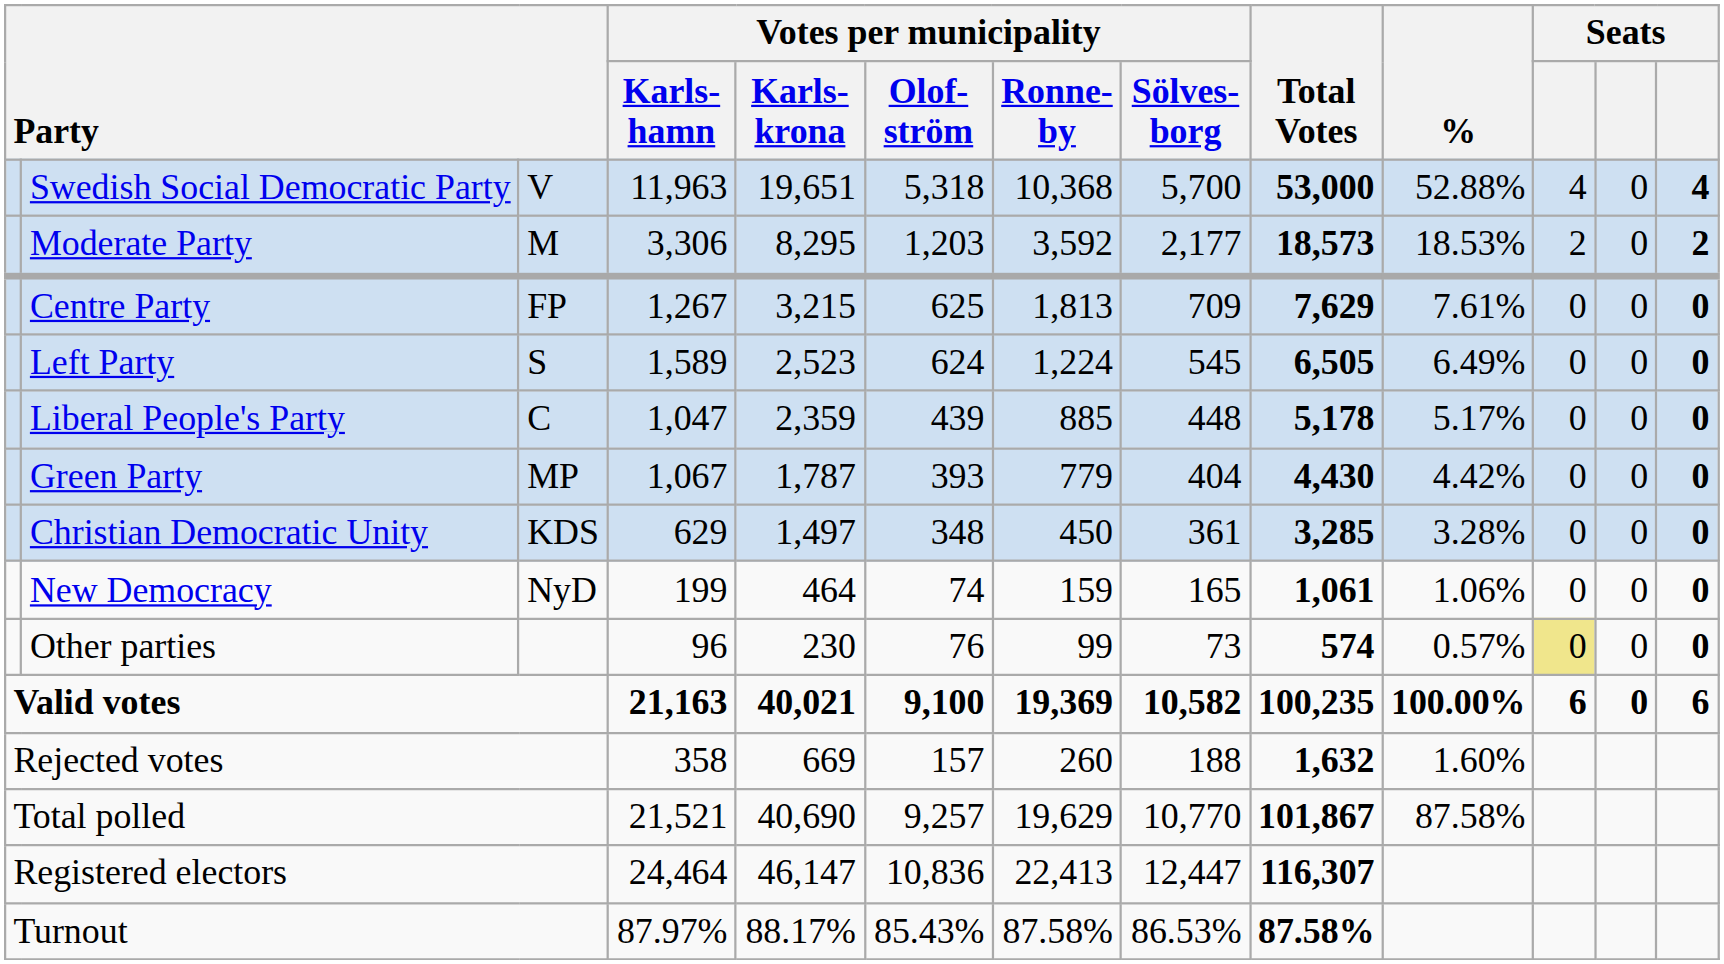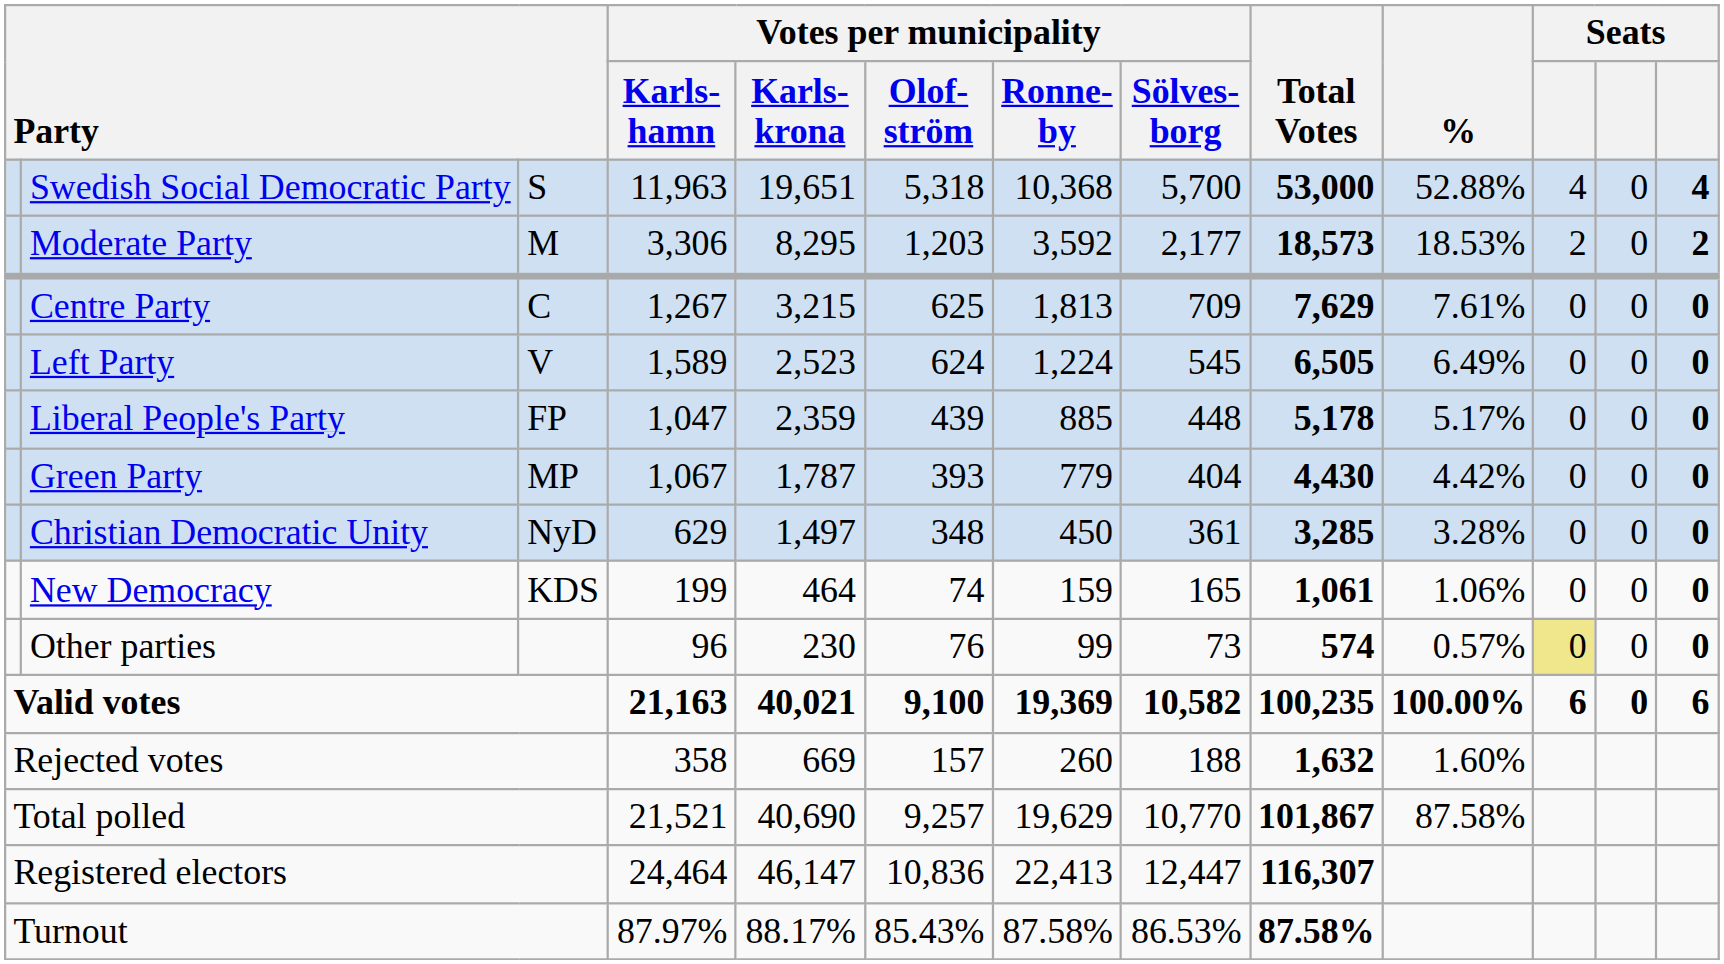 <table class="wikitable" border="1" style="text-align:right;">
 <tr>
 <th style="text-align:left;" valign=bottom rowspan=2 colspan=3>Party</th>
 <th colspan=5>Votes per municipality</th>
 <th align=center valign=bottom rowspan=2 width="50">Total Votes</th>
 <th align=center valign=bottom rowspan=2 width="50">%</th>
 <th colspan=3>Seats</th>
 </tr>
 <tr>
 <th align=center valign=bottom width="50"><a href='#'>Karls- hamn</a></th>
 <th align=center valign=bottom width="50"><a href='#'>Karls- krona</a></th>
 <th align=center valign=bottom width="50"><a href='#'>Olof- ström</a></th>
 <th align=center valign=bottom width="50"><a href='#'>Ronne- by</a></th>
 <th align=center valign=bottom width="50"><a href='#'>Sölves- borg</a></th>
 <th align=center valign=bottom width="20"><small></small></th>
 <th align=center valign=bottom width="20"><small><a href='#'></a></small></th>
 <th align=center valign=bottom width="20"><small></small></th>
 </tr>
 <tr style="background:#CEE0F2;">
 <td></td>
 <td align=left style="white-space: nowrap;"><a href='#'>Swedish Social Democratic Party</a></td>
-<td align=left>V</td>
+<td align=left>S</td>
 <td>11,963</td>
 <td>19,651</td>
 <td>5,318</td>
 <td>10,368</td>
 <td>5,700</td>
 <td><strong>53,000</strong></td>
 <td>52.88%</td>
 <td>4</td>
 <td>0</td>
 <td><strong>4</strong></td>
 </tr>
 <tr style="background:#CEE0F2;">
 <td></td>
 <td align=left><a href='#'>Moderate Party</a></td>
 <td align=left>M</td>
 <td>3,306</td>
 <td>8,295</td>
 <td>1,203</td>
 <td>3,592</td>
 <td>2,177</td>
 <td><strong>18,573</strong></td>
 <td>18.53%</td>
 <td>2</td>
 <td>0</td>
 <td><strong>2</strong></td>
 </tr>
 <tr style="background:#CEE0F2; border-top:3px solid darkgray;">
 <td></td>
 <td align=left><a href='#'>Centre Party</a></td>
-<td align=left>FP</td>
+<td align=left>C</td>
 <td>1,267</td>
 <td>3,215</td>
 <td>625</td>
 <td>1,813</td>
 <td>709</td>
 <td><strong>7,629</strong></td>
 <td>7.61%</td>
 <td>0</td>
 <td>0</td>
 <td><strong>0</strong></td>
 </tr>
 <tr style="background:#CEE0F2;">
 <td></td>
 <td align=left><a href='#'>Left Party</a></td>
-<td align=left>S</td>
+<td align=left>V</td>
 <td>1,589</td>
 <td>2,523</td>
 <td>624</td>
 <td>1,224</td>
 <td>545</td>
 <td><strong>6,505</strong></td>
 <td>6.49%</td>
 <td>0</td>
 <td>0</td>
 <td><strong>0</strong></td>
 </tr>
 <tr style="background:#CEE0F2;">
 <td></td>
 <td align=left><a href='#'>Liberal People's Party</a></td>
-<td align=left>C</td>
+<td align=left>FP</td>
 <td>1,047</td>
 <td>2,359</td>
 <td>439</td>
 <td>885</td>
 <td>448</td>
 <td><strong>5,178</strong></td>
 <td>5.17%</td>
 <td>0</td>
 <td>0</td>
 <td><strong>0</strong></td>
 </tr>
 <tr style="background:#CEE0F2;">
 <td></td>
 <td align=left><a href='#'>Green Party</a></td>
 <td align=left>MP</td>
 <td>1,067</td>
 <td>1,787</td>
 <td>393</td>
 <td>779</td>
 <td>404</td>
 <td><strong>4,430</strong></td>
 <td>4.42%</td>
 <td>0</td>
 <td>0</td>
 <td><strong>0</strong></td>
 </tr>
 <tr style="background:#CEE0F2;">
 <td></td>
 <td align=left><a href='#'>Christian Democratic Unity</a></td>
-<td align=left>KDS</td>
+<td align=left>NyD</td>
 <td>629</td>
 <td>1,497</td>
 <td>348</td>
 <td>450</td>
 <td>361</td>
 <td><strong>3,285</strong></td>
 <td>3.28%</td>
 <td>0</td>
 <td>0</td>
 <td><strong>0</strong></td>
 </tr>
 <tr>
 <td></td>
 <td align=left><a href='#'>New Democracy</a></td>
-<td align=left>NyD</td>
+<td align=left>KDS</td>
 <td>199</td>
 <td>464</td>
 <td>74</td>
 <td>159</td>
 <td>165</td>
 <td><strong>1,061</strong></td>
 <td>1.06%</td>
 <td>0</td>
 <td>0</td>
 <td><strong>0</strong></td>
 </tr>
 <tr>
 <td></td>
 <td align=left>Other parties</td>
 <td></td>
 <td>96</td>
 <td>230</td>
 <td>76</td>
 <td>99</td>
 <td>73</td>
 <td><strong>574</strong></td>
 <td>0.57%</td>
 <td style="background: khaki;">0</td>
 <td>0</td>
 <td><strong>0</strong></td>
 </tr>
 <tr style="font-weight:bold">
 <td align=left colspan=3>Valid votes</td>
 <td>21,163</td>
 <td>40,021</td>
 <td>9,100</td>
 <td>19,369</td>
 <td>10,582</td>
 <td>100,235</td>
 <td>100.00%</td>
 <td>6</td>
 <td>0</td>
 <td>6</td>
 </tr>
 <tr>
 <td align=left colspan=3>Rejected votes</td>
 <td>358</td>
 <td>669</td>
 <td>157</td>
 <td>260</td>
 <td>188</td>
 <td><strong>1,632</strong></td>
 <td>1.60%</td>
 <td></td>
 <td></td>
 <td></td>
 </tr>
 <tr>
 <td align=left colspan=3>Total polled</td>
 <td>21,521</td>
 <td>40,690</td>
 <td>9,257</td>
 <td>19,629</td>
 <td>10,770</td>
 <td><strong>101,867</strong></td>
 <td>87.58%</td>
 <td></td>
 <td></td>
 <td></td>
 </tr>
 <tr>
 <td align=left colspan=3>Registered electors</td>
 <td>24,464</td>
 <td>46,147</td>
 <td>10,836</td>
 <td>22,413</td>
 <td>12,447</td>
 <td><strong>116,307</strong></td>
 <td></td>
 <td></td>
 <td></td>
 <td></td>
 </tr>
 <tr>
 <td align=left colspan=3>Turnout</td>
 <td>87.97%</td>
 <td>88.17%</td>
 <td>85.43%</td>
 <td>87.58%</td>
 <td>86.53%</td>
 <td><strong>87.58%</strong></td>
 <td></td>
 <td></td>
 <td></td>
 <td></td>
 </tr>
 </table>
